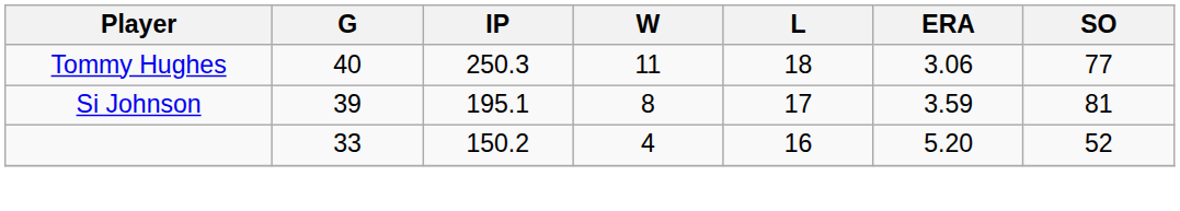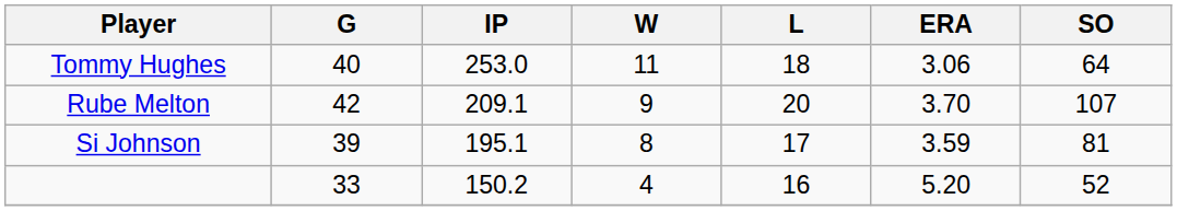 <table class="wikitable sortable">
 <tr>
 <th bgcolor="#DDDDFF" width="16%">Player</th>
 <th bgcolor="#DDDDFF" width="9%">G</th>
 <th bgcolor="#DDDDFF" width="9%">IP</th>
 <th bgcolor="#DDDDFF" width="9%">W</th>
 <th bgcolor="#DDDDFF" width="9%">L</th>
 <th bgcolor="#DDDDFF" width="9%">ERA</th>
 <th bgcolor="#DDDDFF" width="9%">SO</th>
 </tr>
 <tr align="center">
 <td><a href='#'>Tommy Hughes</a></td>
 <td>40</td>
-<td>250.3</td>
+<td>253.0</td>
 <td>11</td>
 <td>18</td>
 <td>3.06</td>
-<td>77</td>
+<td>64</td>
+</tr>
+<tr align=center>
+<td><a href='#'>Rube Melton</a></td>
+<td>42</td>
+<td>209.1</td>
+<td>9</td>
+<td>20</td>
+<td>3.70</td>
+<td>107</td>
 </tr>
 <tr align=center>
 <td><a href='#'>Si Johnson</a></td>
 <td>39</td>
 <td>195.1</td>
 <td>8</td>
 <td>17</td>
 <td>3.59</td>
 <td>81</td>
 </tr>
 <tr align=center>
 <td></td>
 <td>33</td>
 <td>150.2</td>
 <td>4</td>
 <td>16</td>
 <td>5.20</td>
 <td>52</td>
 </tr>
 <tr align="center">
 </tr>
 </table>
